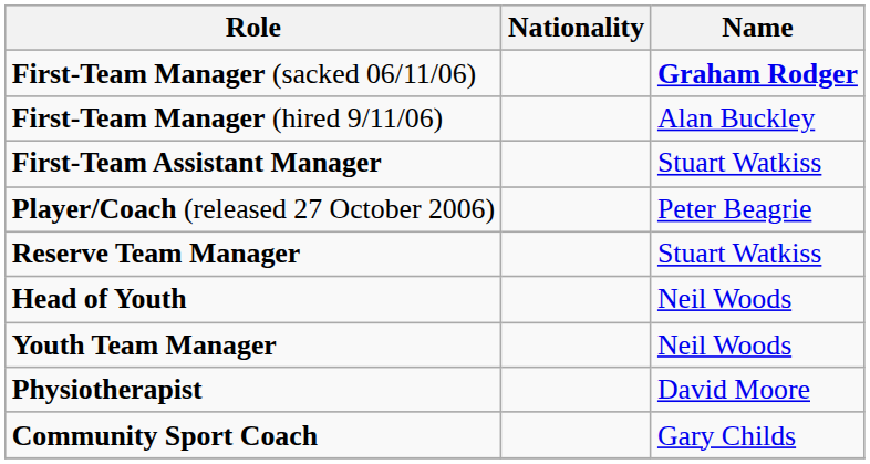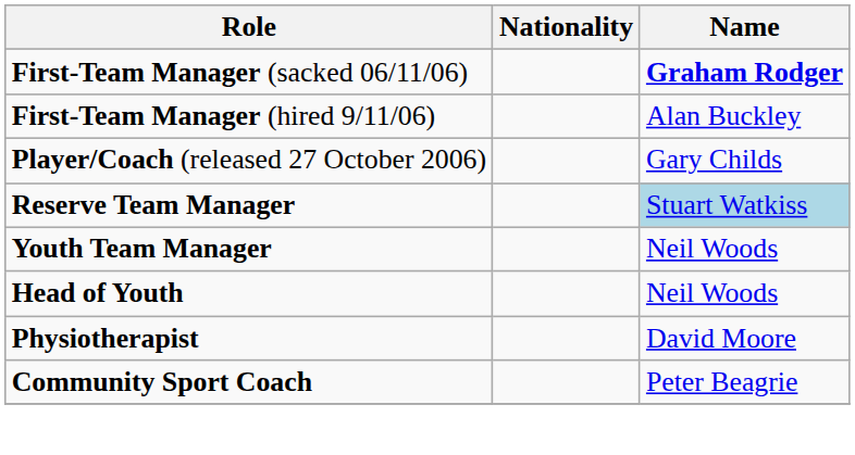 <table class="wikitable" style="text-align: left">
 <tr>
 <th>Role</th>
 <th>Nationality</th>
 <th>Name</th>
 </tr>
 <tr>
 <td><strong>First-Team Manager</strong> (sacked 06/11/06)</td>
 <td></td>
 <td><strong><a href='#'>Graham Rodger</a></strong></td>
 </tr>
 <tr>
 <td><strong>First-Team Manager</strong> (hired 9/11/06)</td>
 <td></td>
 <td><a href='#'>Alan Buckley</a></td>
 </tr>
 <tr>
-<td><strong>First-Team Assistant Manager</strong></td>
-<td></td>
-<td><a href='#'>Stuart Watkiss</a></td>
-</tr>
-<tr>
 <td><strong>Player/Coach</strong> (released 27 October 2006)</td>
 <td></td>
-<td><a href='#'>Peter Beagrie</a></td>
+<td><a href='#'>Gary Childs</a></td>
 </tr>
 <tr>
 <td><strong>Reserve Team Manager</strong></td>
 <td></td>
-<td><a href='#'>Stuart Watkiss</a></td>
+<td style="background: lightblue;"><a href='#'>Stuart Watkiss</a></td>
 </tr>
 <tr>
-<td><strong>Head of Youth</strong></td>
+<td><strong>Youth Team Manager</strong></td>
 <td></td>
 <td><a href='#'>Neil Woods</a></td>
 </tr>
 <tr>
-<td><strong>Youth Team Manager</strong></td>
+<td><strong>Head of Youth</strong></td>
 <td></td>
 <td><a href='#'>Neil Woods</a></td>
 </tr>
 <tr>
 <td><strong>Physiotherapist</strong></td>
 <td></td>
 <td><a href='#'>David Moore</a></td>
 </tr>
 <tr>
 <td><strong>Community Sport Coach</strong></td>
 <td></td>
-<td><a href='#'>Gary Childs</a></td>
+<td><a href='#'>Peter Beagrie</a></td>
 </tr>
 <tr>
 </tr>
 </table>
